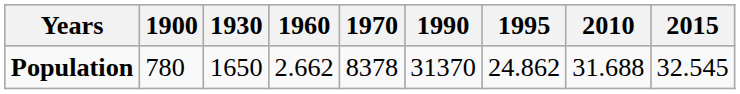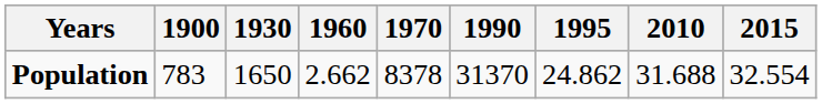 <table class="wikitable">
 <tr>
 <th>Years</th>
 <th>1900</th>
 <th>1930</th>
 <th>1960</th>
 <th>1970</th>
 <th>1990</th>
 <th>1995</th>
 <th>2010</th>
 <th>2015</th>
 </tr>
 <tr>
 <td><strong>Population</strong></td>
-<td>780</td>
+<td>783</td>
 <td>1650</td>
 <td>2.662</td>
 <td>8378</td>
 <td>31370</td>
 <td>24.862</td>
 <td>31.688</td>
-<td>32.545</td>
+<td>32.554</td>
 </tr>
 </table>
